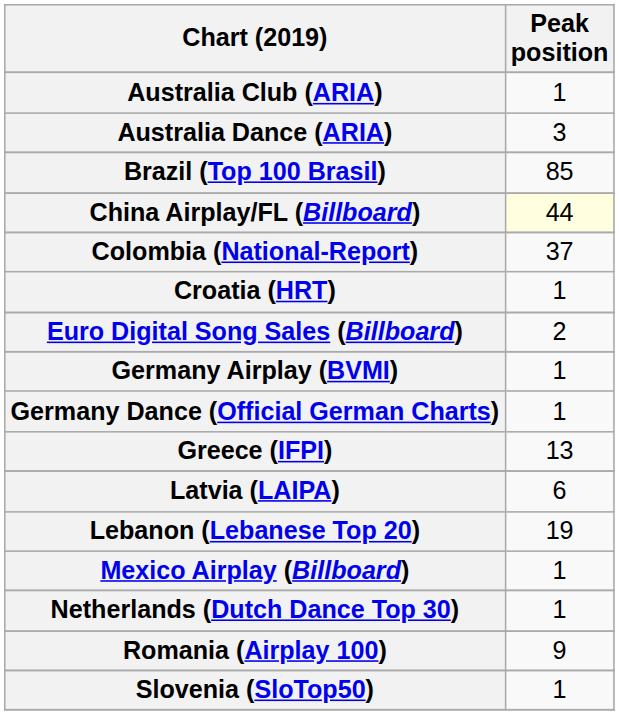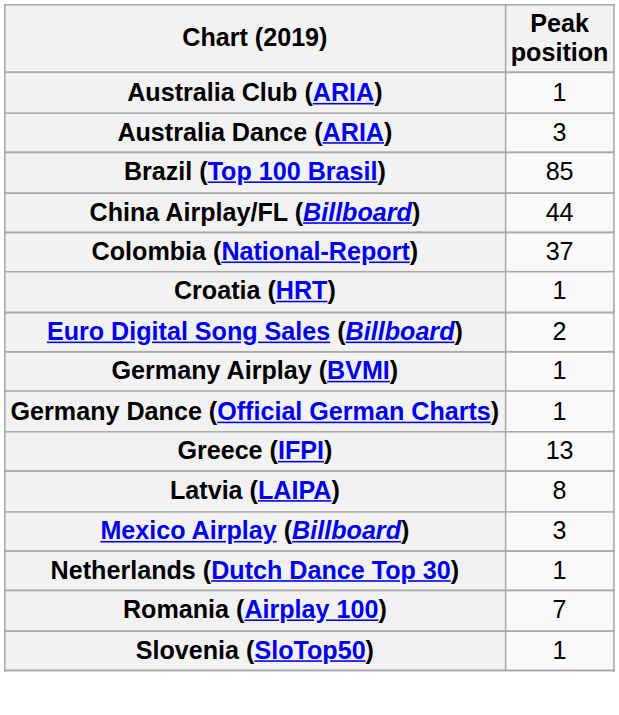 <table class="wikitable sortable plainrowheaders" style="text-align:center">
 <tr>
 <th scope="col">Chart (2019)</th>
 <th scope="col">Peak<br>position</th>
 </tr>
 <tr>
 </tr>
 <tr>
 <th scope="row">Australia Club (<a href='#'>ARIA</a>)</th>
 <td>1</td>
 </tr>
 <tr>
 <th scope="row">Australia Dance (<a href='#'>ARIA</a>)</th>
 <td>3</td>
 </tr>
 <tr>
 </tr>
 <tr>
 </tr>
 <tr>
 </tr>
 <tr>
 </tr>
 <tr>
 </tr>
 <tr>
 <th scope="row">Brazil (<a href='#'>Top 100 Brasil</a>)</th>
 <td>85</td>
 </tr>
 <tr>
 </tr>
 <tr>
 <th scope="row">China Airplay/FL (<em><a href='#'>Billboard</a></em>)</th>
-<td style="background: lightyellow;">44</td>
+<td>44</td>
 </tr>
 <tr>
 </tr>
 <tr>
 <th scope="row">Colombia (<a href='#'>National-Report</a>)</th>
 <td>37</td>
 </tr>
 <tr>
 <th scope="row">Croatia (<a href='#'>HRT</a>)</th>
 <td>1</td>
 </tr>
 <tr>
 </tr>
 <tr>
 </tr>
 <tr>
 </tr>
 <tr>
 <th scope="row"><a href='#'>Euro Digital Song Sales</a> (<em><a href='#'>Billboard</a></em>)</th>
 <td>2</td>
 </tr>
 <tr>
 </tr>
 <tr>
 </tr>
 <tr>
 <th scope="row">Germany Airplay (<a href='#'>BVMI</a>)</th>
 <td>1</td>
 </tr>
 <tr>
 <th scope="row">Germany Dance (<a href='#'>Official German Charts</a>)</th>
 <td>1</td>
 </tr>
 <tr>
 <th scope="row">Greece (<a href='#'>IFPI</a>)</th>
 <td>13</td>
 </tr>
 <tr>
 </tr>
 <tr>
 </tr>
 <tr>
 </tr>
 <tr>
 </tr>
 <tr>
 </tr>
 <tr>
 </tr>
 <tr>
 </tr>
 <tr>
 <th scope="row">Latvia (<a href='#'>LAIPA</a>)</th>
-<td>6</td>
-</tr>
-<tr>
-<th scope="row">Lebanon (<a href='#'>Lebanese Top 20</a>)</th>
-<td>19</td>
+<td>8</td>
 </tr>
 <tr>
 <th scope="row"><a href='#'>Mexico Airplay</a> (<em><a href='#'>Billboard</a></em>)</th>
-<td>1</td>
+<td>3</td>
 </tr>
 <tr>
 </tr>
 <tr>
 </tr>
 <tr>
 <th scope="row">Netherlands (<a href='#'>Dutch Dance Top 30</a>)</th>
 <td>1</td>
 </tr>
 <tr>
 </tr>
 <tr>
 </tr>
 <tr>
 </tr>
 <tr>
 </tr>
 <tr>
 <th scope="row">Romania (<a href='#'>Airplay 100</a>)</th>
-<td>9</td>
+<td>7</td>
 </tr>
 <tr>
 </tr>
 <tr>
 </tr>
 <tr>
 </tr>
 <tr>
 </tr>
 <tr>
 <th scope="row">Slovenia (<a href='#'>SloTop50</a>)</th>
 <td>1</td>
 </tr>
 <tr>
 </tr>
 <tr>
 </tr>
 <tr>
 </tr>
 <tr>
 </tr>
 <tr>
 </tr>
 <tr>
 </tr>
 <tr>
 </tr>
 </table>
